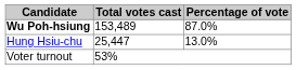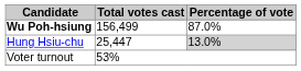 <table border="1" style="border-collapse:collapse; margin:1em auto" width="400">
 <tr ---- bgcolor="#cccccc">
 <th>Candidate</th>
 <th>Total votes cast</th>
 <th>Percentage of vote</th>
 </tr>
 <tr ---->
 <td><strong>Wu Poh-hsiung</strong></td>
-<td>153,489</td>
+<td>156,499</td>
 <td>87.0%</td>
 </tr>
 <tr ---->
 <td><a href='#'>Hung Hsiu-chu</a></td>
 <td>25,447</td>
-<td>13.0%</td>
+<td style="background: lightgrey;">13.0%</td>
 </tr>
 <tr ---->
 <td>Voter turnout</td>
 <td colspan="2">53%</td>
 </tr>
 </table>
